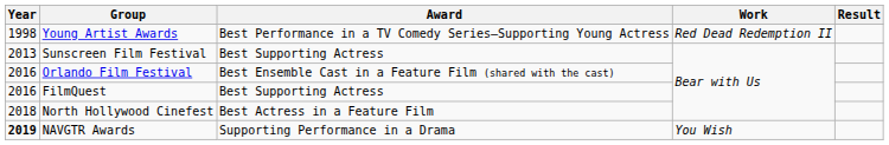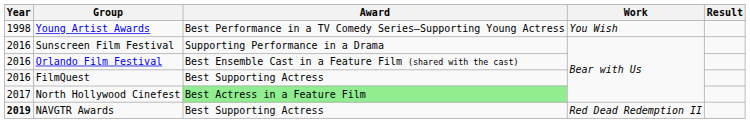 <table class="wikitable sortable">
 <tr>
 <th>Year</th>
 <th>Group</th>
 <th>Award</th>
 <th>Work</th>
 <th>Result</th>
 </tr>
 <tr>
 <td>1998</td>
 <td><a href='#'>Young Artist Awards</a></td>
 <td>Best Performance in a TV Comedy Series–Supporting Young Actress</td>
-<td><em>Red Dead Redemption II</em></td>
+<td><em>You Wish</em></td>
 <td></td>
 </tr>
 <tr>
-<td>2013</td>
+<td>2016</td>
 <td>Sunscreen Film Festival</td>
-<td>Best Supporting Actress</td>
+<td>Supporting Performance in a Drama</td>
 <td rowspan="4"><em>Bear with Us</em></td>
 <td></td>
 </tr>
 <tr>
 <td>2016</td>
 <td><a href='#'>Orlando Film Festival</a></td>
 <td>Best Ensemble Cast in a Feature Film <small>(shared with the cast)</small></td>
 <td></td>
 </tr>
 <tr>
 <td>2016</td>
 <td>FilmQuest</td>
 <td>Best Supporting Actress</td>
 <td></td>
 </tr>
 <tr>
-<td>2018</td>
+<td>2017</td>
 <td>North Hollywood Cinefest</td>
-<td>Best Actress in a Feature Film</td>
+<td style="background: lightgreen;">Best Actress in a Feature Film</td>
 <td></td>
 </tr>
 <tr>
 <td><strong>2019</strong></td>
 <td>NAVGTR Awards</td>
-<td>Supporting Performance in a Drama</td>
-<td><em>You Wish</em></td>
+<td>Best Supporting Actress</td>
+<td><em>Red Dead Redemption II</em></td>
 <td></td>
 </tr>
 </table>
